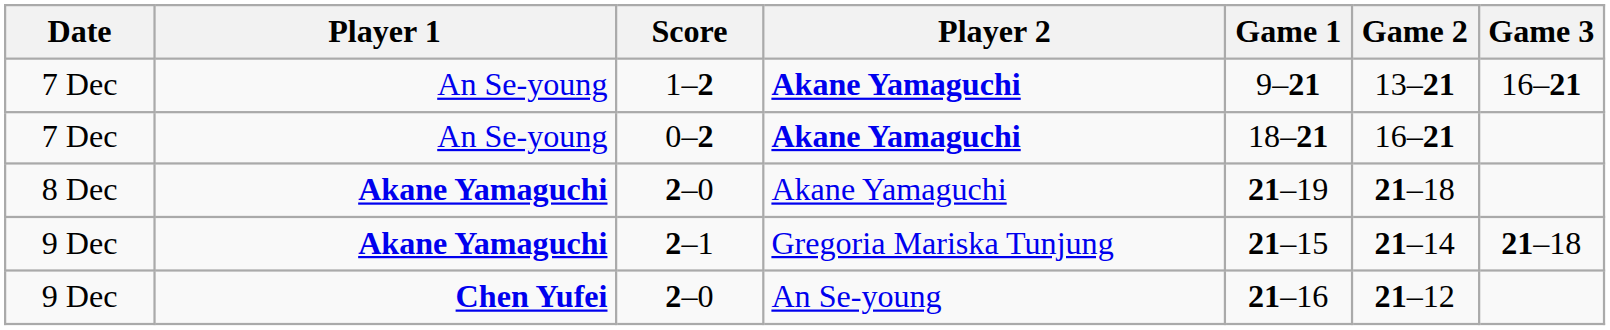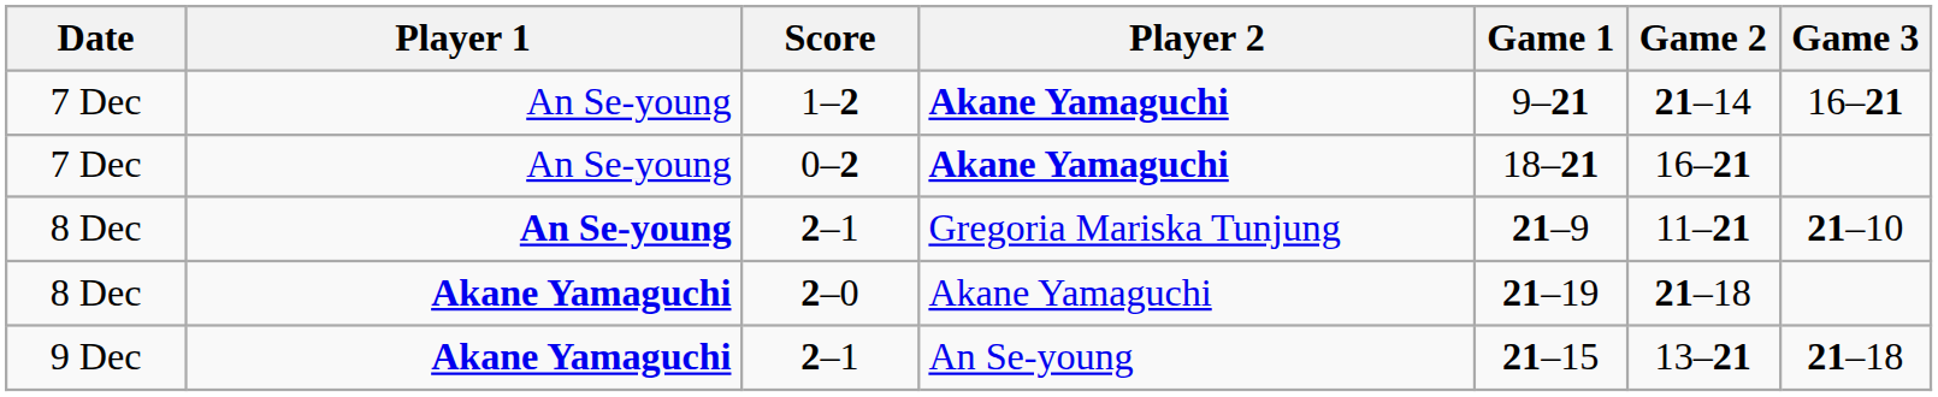 <table class="wikitable" style="text-align: center; font-size:90%">
 <tr>
 <th width="60">Date</th>
 <th align="right" width="200">Player 1</th>
 <th width="60">Score</th>
 <th align="left"width="200">Player 2</th>
 <th width="50">Game 1</th>
 <th width="50">Game 2</th>
 <th width="50">Game 3</th>
 </tr>
 <tr>
 <td>7 Dec</td>
 <td align="right"><a href='#'>An Se-young</a> </td>
 <td align="center">1–<strong>2</strong></td>
 <td align="left"><strong> <a href='#'>Akane Yamaguchi</a></strong></td>
 <td>9–<strong>21</strong></td>
-<td>13–<strong>21</strong></td>
+<td><strong>21</strong>–14</td>
 <td>16–<strong>21</strong></td>
 </tr>
 <tr>
 <td>7 Dec</td>
 <td align="right"><a href='#'>An Se-young</a> </td>
 <td align="center">0–<strong>2</strong></td>
 <td align="left"><strong> <a href='#'>Akane Yamaguchi</a></strong></td>
 <td>18–<strong>21</strong></td>
 <td>16–<strong>21</strong></td>
 <td></td>
+</tr>
+<tr>
+<td>8 Dec</td>
+<td align="right"><strong><a href='#'>An Se-young</a> </strong></td>
+<td align="center"><strong>2</strong>–1</td>
+<td align="left"> <a href='#'>Gregoria Mariska Tunjung</a></td>
+<td><strong>21</strong>–9</td>
+<td>11–<strong>21</strong></td>
+<td><strong>21</strong>–10</td>
 </tr>
 <tr>
 <td>8 Dec</td>
 <td align="right"><strong><a href='#'>Akane Yamaguchi</a> </strong></td>
 <td align="center"><strong>2</strong>–0</td>
 <td align="left"> <a href='#'>Akane Yamaguchi</a></td>
 <td><strong>21</strong>–19</td>
 <td><strong>21</strong>–18</td>
 <td></td>
 </tr>
 <tr>
 <td>9 Dec</td>
 <td align="right"><strong><a href='#'>Akane Yamaguchi</a> </strong></td>
 <td align="center"><strong>2</strong>–1</td>
-<td align="left"> <a href='#'>Gregoria Mariska Tunjung</a></td>
+<td align="left"> <a href='#'>An Se-young</a></td>
 <td><strong>21</strong>–15</td>
-<td><strong>21</strong>–14</td>
+<td>13–<strong>21</strong></td>
 <td><strong>21</strong>–18</td>
 </tr>
-<tr>
-<td>9 Dec</td>
-<td align="right"><strong><a href='#'>Chen Yufei</a> </strong></td>
-<td align="center"><strong>2</strong>–0</td>
-<td align="left"> <a href='#'>An Se-young</a></td>
-<td><strong>21</strong>–16</td>
-<td><strong>21</strong>–12</td>
-<td></td>
-</tr>
 </table>
